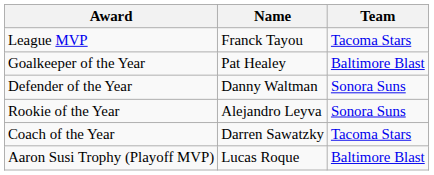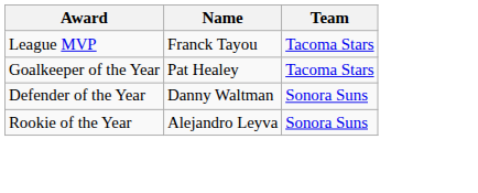 <table class="wikitable">
 <tr>
 <th>Award</th>
 <th>Name</th>
 <th>Team</th>
 </tr>
 <tr>
 <td>League <a href='#'>MVP</a></td>
 <td>Franck Tayou</td>
 <td><a href='#'>Tacoma Stars</a></td>
 </tr>
 <tr>
 <td>Goalkeeper of the Year</td>
 <td>Pat Healey</td>
-<td><a href='#'>Baltimore Blast</a></td>
+<td><a href='#'>Tacoma Stars</a></td>
 </tr>
 <tr>
 <td>Defender of the Year</td>
 <td>Danny Waltman</td>
 <td><a href='#'>Sonora Suns</a></td>
 </tr>
 <tr>
 <td>Rookie of the Year</td>
 <td>Alejandro Leyva</td>
 <td><a href='#'>Sonora Suns</a></td>
 </tr>
-<tr>
-<td>Coach of the Year</td>
-<td>Darren Sawatzky</td>
-<td><a href='#'>Tacoma Stars</a></td>
-</tr>
-<tr>
-<td>Aaron Susi Trophy (Playoff MVP)</td>
-<td>Lucas Roque</td>
-<td><a href='#'>Baltimore Blast</a></td>
-</tr>
 </table>
